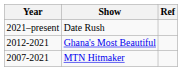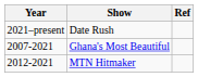 <table class="wikitable">
 <tr>
 <th>Year</th>
 <th>Show</th>
 <th>Ref</th>
 </tr>
 <tr>
 <td>2021–present</td>
 <td>Date Rush</td>
 <td></td>
 </tr>
 <tr>
-<td>2012-2021</td>
+<td>2007-2021</td>
 <td><a href='#'>Ghana's Most Beautiful</a></td>
 <td></td>
 </tr>
 <tr>
-<td>2007-2021</td>
+<td>2012-2021</td>
 <td><a href='#'>MTN Hitmaker</a></td>
 <td></td>
 </tr>
 </table>
